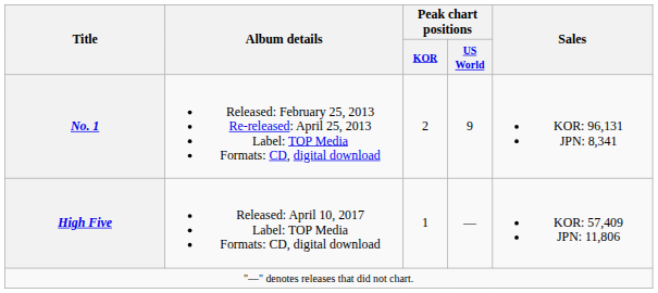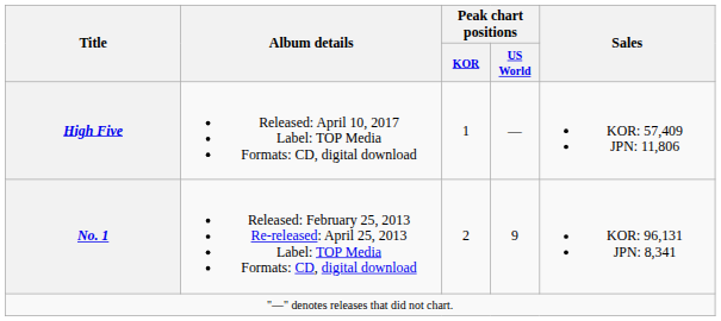 <table class="wikitable plainrowheaders" style="text-align:center;">
 <tr>
 <th rowspan="2" style="width:12em;">Title</th>
 <th rowspan="2" style="width:18em;">Album details</th>
 <th colspan="2">Peak chart positions</th>
 <th rowspan="2" style="width:12em;">Sales</th>
 </tr>
 <tr>
 <th style="width:3em;"><small><a href='#'>KOR</a></small><br></th>
 <th style="width:3em;"><small><a href='#'>US<br>World</a></small><br></th>
 </tr>
 <tr>
+<th scope="row"><em><a href='#'>High Five</a></em></th>
+<td><br><ul><li>Released: April 10, 2017 </li><li>Label: TOP Media</li><li>Formats: CD, digital download</li></ul></td>
+<td>1</td>
+<td>—</td>
+<td><br><ul><li>KOR: 57,409</li><li>JPN: 11,806</li></ul></td>
+</tr>
+<tr>
 <th scope="row"><em><a href='#'>No. 1</a></em></th>
 <td><br><ul><li>Released: February 25, 2013 </li><li><a href='#'>Re-released</a>: April 25, 2013</li><li>Label: <a href='#'>TOP Media</a></li><li>Formats: <a href='#'>CD</a>, <a href='#'>digital download</a></li></ul></td>
 <td>2</td>
 <td>9</td>
 <td><br><ul><li>KOR: 96,131</li><li>JPN: 8,341</li></ul></td>
 </tr>
 <tr>
-<th scope="row"><em><a href='#'>High Five</a></em></th>
-<td><br><ul><li>Released: April 10, 2017 </li><li>Label: TOP Media</li><li>Formats: CD, digital download</li></ul></td>
-<td>1</td>
-<td>—</td>
-<td><br><ul><li>KOR: 57,409</li><li>JPN: 11,806</li></ul></td>
-</tr>
-<tr>
 <td colspan="5"><small>"—" denotes releases that did not chart.</small></td>
 </tr>
 </table>
